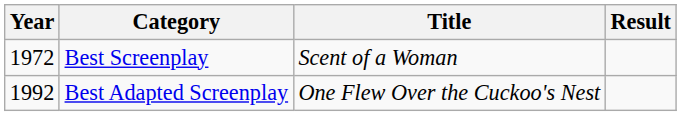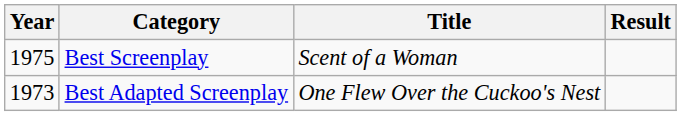 <table class="wikitable">
 <tr>
 <th>Year</th>
 <th>Category</th>
 <th>Title</th>
 <th>Result</th>
 </tr>
 <tr>
-<td>1972</td>
+<td>1975</td>
 <td><a href='#'>Best Screenplay</a></td>
 <td><em>Scent of a Woman</em></td>
 <td></td>
 </tr>
 <tr>
-<td>1992</td>
+<td>1973</td>
 <td><a href='#'>Best Adapted Screenplay</a></td>
 <td><em>One Flew Over the Cuckoo's Nest</em></td>
 <td></td>
 </tr>
 </table>
